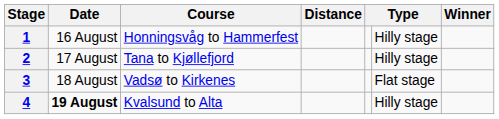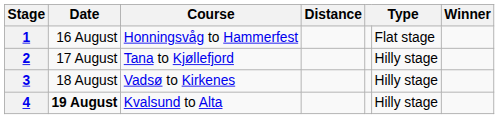 <table class="wikitable">
 <tr>
 <th>Stage</th>
 <th>Date</th>
 <th>Course</th>
 <th>Distance</th>
 <th colspan="2">Type</th>
 <th>Winner</th>
 </tr>
 <tr>
 <th style="text-align:center"><a href='#'>1</a></th>
 <td align="right">16 August</td>
 <td><a href='#'>Honningsvåg</a> to <a href='#'>Hammerfest</a></td>
 <td style="text-align:center;"></td>
 <td></td>
-<td>Hilly stage</td>
+<td>Flat stage</td>
 <td></td>
 </tr>
 <tr>
 <th style="text-align:center"><a href='#'>2</a></th>
 <td align="right">17 August</td>
 <td><a href='#'>Tana</a> to <a href='#'>Kjøllefjord</a></td>
 <td style="text-align:center;"></td>
 <td></td>
 <td>Hilly stage</td>
 <td></td>
 </tr>
 <tr>
 <th style="text-align:center"><a href='#'>3</a></th>
 <td align="right">18 August</td>
 <td><a href='#'>Vadsø</a> to <a href='#'>Kirkenes</a></td>
 <td style="text-align:center;"></td>
 <td></td>
-<td>Flat stage</td>
+<td>Hilly stage</td>
 <td></td>
 </tr>
 <tr>
 <th style="text-align:center"><a href='#'>4</a></th>
 <td align="right"><strong>19 August</strong></td>
 <td><a href='#'>Kvalsund</a> to <a href='#'>Alta</a></td>
 <td style="text-align:center;"></td>
 <td></td>
 <td>Hilly stage</td>
 <td></td>
 </tr>
 </table>
